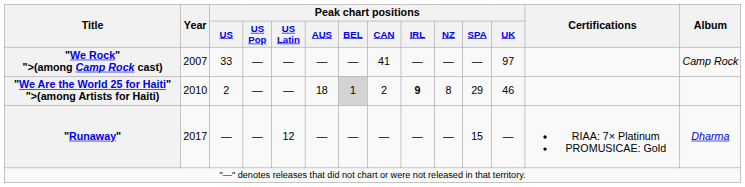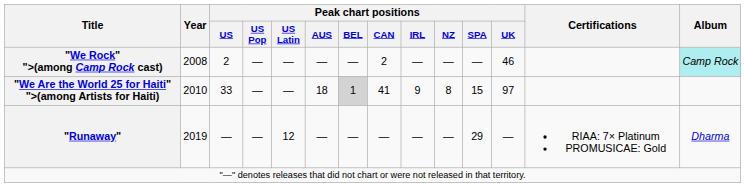 <table class="wikitable plainrowheaders" style="text-align:center;">
 <tr>
 <th scope="col" rowspan="2" style="width:16em;">Title</th>
 <th scope="col" rowspan="2">Year</th>
 <th scope="col" colspan="10">Peak chart positions</th>
 <th scope="col" rowspan="2" style="width:14em;">Certifications</th>
 <th scope="col" rowspan="2">Album</th>
 </tr>
 <tr>
 <th scope="col" style="width:3em;font-size:90%;"><a href='#'>US</a><br></th>
 <th scope="col" style="width:2.5em;font-size:90%;"><a href='#'>US<br>Pop</a><br></th>
 <th scope="col" style="width:3em;font-size:90%;"><a href='#'>US<br>Latin</a><br></th>
 <th scope="col" style="width:3em;font-size:90%;"><a href='#'>AUS</a><br></th>
 <th scope="col" style="width:2.5em;font-size:90%;"><a href='#'>BEL</a><br></th>
 <th scope="col" style="width:3em;font-size:90%;"><a href='#'>CAN</a><br></th>
 <th scope="col" style="width:3em;font-size:90%;"><a href='#'>IRL</a><br></th>
 <th scope="col" style="width:2.5em;font-size:90%;"><a href='#'>NZ</a><br></th>
 <th scope="col" style="width:2.5em;font-size:90%;"><a href='#'>SPA</a><br></th>
 <th scope="col" style="width:3em;font-size:90%;"><a href='#'>UK</a><br></th>
 </tr>
 <tr>
 <th scope="row">"<a href='#'>We Rock</a>"<br><span>">(among <em><a href='#'>Camp Rock</a></em> cast)</span></th>
-<td>2007</td>
-<td>33</td>
+<td>2008</td>
+<td>2</td>
 <td>—</td>
 <td>—</td>
 <td>—</td>
 <td>—</td>
-<td>41</td>
+<td>2</td>
 <td>—</td>
 <td>—</td>
 <td>—</td>
-<td>97</td>
+<td>46</td>
 <td></td>
-<td><em>Camp Rock</em></td>
+<td style="background: paleturquoise;"><em>Camp Rock</em></td>
 </tr>
 <tr>
 <th scope="row">"<a href='#'>We Are the World 25 for Haiti</a>"<br><span>">(among Artists for Haiti)</span></th>
 <td>2010</td>
-<td>2</td>
+<td>33</td>
 <td>—</td>
 <td>—</td>
 <td>18</td>
 <td style="background: lightgrey;">1</td>
-<td>2</td>
-<td><strong>9</strong></td>
+<td>41</td>
+<td>9</td>
 <td>8</td>
-<td>29</td>
-<td>46</td>
+<td>15</td>
+<td>97</td>
 <td></td>
 <td></td>
 </tr>
 <tr>
 <th scope="row">"<a href='#'>Runaway</a>"<br></th>
-<td>2017</td>
+<td>2019</td>
 <td>—</td>
 <td>—</td>
 <td>12</td>
 <td>—</td>
 <td>—</td>
 <td>—</td>
 <td>—</td>
 <td>—</td>
-<td>15</td>
+<td>29</td>
 <td>—</td>
 <td><br><ul><li>RIAA: 7× Platinum </li><li>PROMUSICAE: Gold</li></ul></td>
 <td><em><a href='#'>Dharma</a></em></td>
 </tr>
 <tr>
 <td colspan="15" style="font-size:85%">"—" denotes releases that did not chart or were not released in that territory.</td>
 </tr>
 </table>
